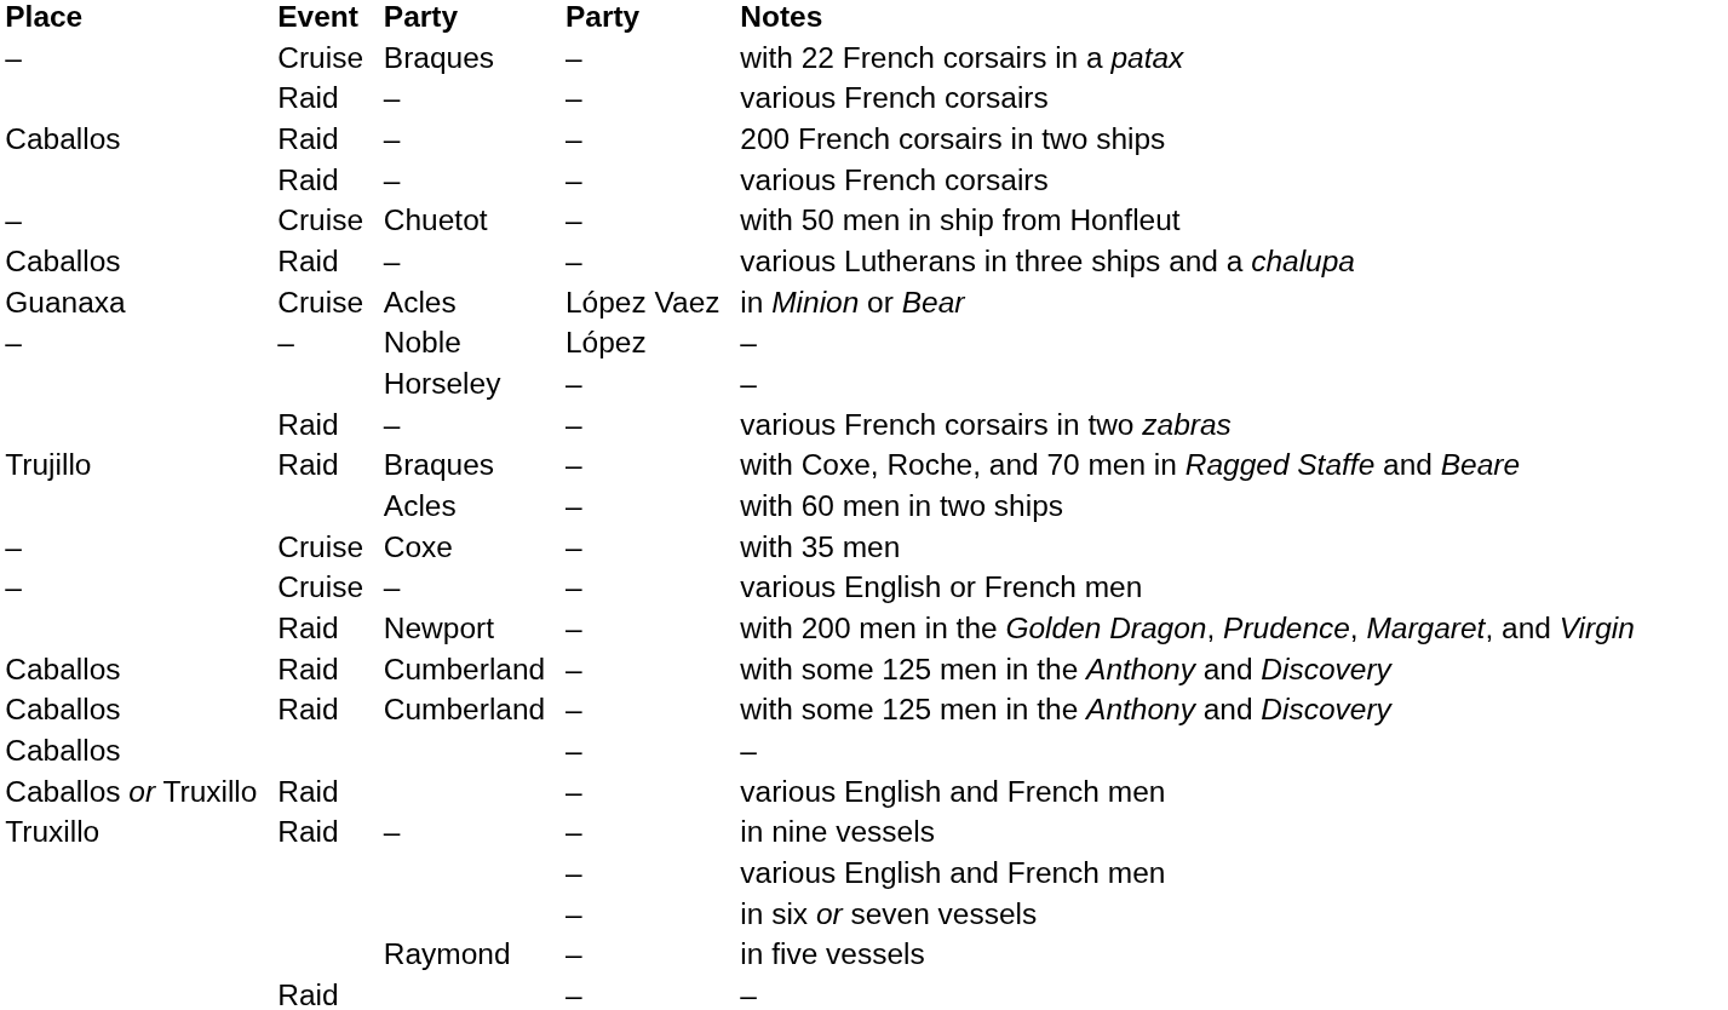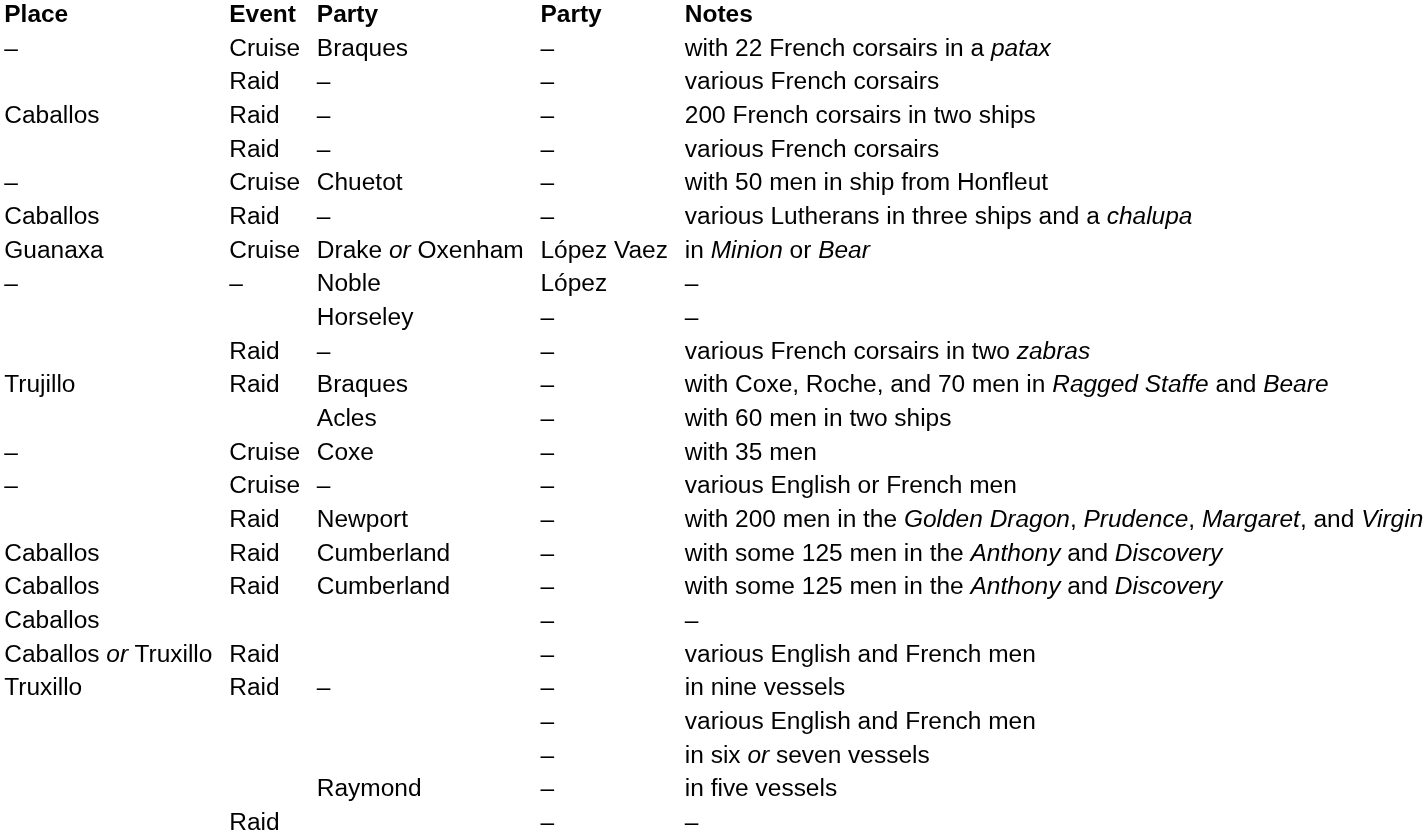 <table class="sortable">
 <tr>
 <th style="text-align:right;"></th>
 <th style="text-align:right;padding-left:.5em;"></th>
 <th style="text-align:left;padding-left:.5em;"class=unsortable>Place</th>
 <th style="text-align:left;padding-left:.5em;"class=unsortable>Event</th>
 <th style="text-align:left;padding-left:.5em;"class=unsortable>Party</th>
 <th style="text-align:left;padding-left:.5em;"class=unsortable>Party</th>
 <th style="text-align:left;padding-left:.5em;"class=unsortable>Notes</th>
 </tr>
 <tr>
 <td style="text-align:right;vertical-align:top;"></td>
 <td style="text-align:right;vertical-align:top;padding-left:.5em;"></td>
 <td style="vertical-align:top;padding-left:.5em;">–</td>
 <td style="padding-left:.5em;vertical-align:top;">Cruise</td>
 <td style="padding-left:.5em;vertical-align:top;">Braques</td>
 <td style="padding-left:.5em;vertical-align:top;">–</td>
 <td style="padding-left:.5em;vertical-align:top;">with 22 French corsairs in a <em>patax</em></td>
 </tr>
 <tr>
 <td style="text-align:right;vertical-align:top;"></td>
 <td style="text-align:right;vertical-align:top;padding-left:.5em;"></td>
 <td style="vertical-align:top;padding-left:.5em;"></td>
 <td style="padding-left:.5em;vertical-align:top;">Raid</td>
 <td style="padding-left:.5em;vertical-align:top;">–</td>
 <td style="padding-left:.5em;vertical-align:top;">–</td>
 <td style="padding-left:.5em;vertical-align:top;">various French corsairs</td>
 </tr>
 <tr>
 <td style="text-align:right;vertical-align:top;"></td>
 <td style="text-align:right;vertical-align:top;padding-left:.5em;"></td>
 <td style="vertical-align:top;padding-left:.5em;">Caballos</td>
 <td style="padding-left:.5em;vertical-align:top;">Raid</td>
 <td style="padding-left:.5em;vertical-align:top;">–</td>
 <td style="padding-left:.5em;vertical-align:top;">–</td>
 <td style="padding-left:.5em;vertical-align:top;">200 French corsairs in two ships</td>
 </tr>
 <tr>
 <td style="text-align:right;vertical-align:top;"></td>
 <td style="text-align:right;vertical-align:top;padding-left:.5em;"></td>
 <td style="vertical-align:top;padding-left:.5em;"></td>
 <td style="padding-left:.5em;vertical-align:top;">Raid</td>
 <td style="padding-left:.5em;vertical-align:top;">–</td>
 <td style="padding-left:.5em;vertical-align:top;">–</td>
 <td style="padding-left:.5em;vertical-align:top;">various French corsairs</td>
 </tr>
 <tr>
 <td style="text-align:right;vertical-align:top;"></td>
 <td style="text-align:right;vertical-align:top;padding-left:.5em;"></td>
 <td style="vertical-align:top;padding-left:.5em;">–</td>
 <td style="padding-left:.5em;vertical-align:top;">Cruise</td>
 <td style="padding-left:.5em;vertical-align:top;">Chuetot</td>
 <td style="padding-left:.5em;vertical-align:top;">–</td>
 <td style="padding-left:.5em;vertical-align:top;">with 50 men in ship from Honfleut</td>
 </tr>
 <tr>
 <td style="text-align:right;vertical-align:top;"></td>
 <td style="text-align:right;vertical-align:top;padding-left:.5em;"></td>
 <td style="vertical-align:top;padding-left:.5em;">Caballos</td>
 <td style="padding-left:.5em;vertical-align:top;">Raid</td>
 <td style="padding-left:.5em;vertical-align:top;">–</td>
 <td style="padding-left:.5em;vertical-align:top;">–</td>
 <td style="padding-left:.5em;vertical-align:top;">various Lutherans in three ships and a <em>chalupa</em></td>
 </tr>
 <tr>
 <td style="text-align:right;vertical-align:top;"></td>
 <td style="text-align:right;vertical-align:top;padding-left:.5em;"></td>
 <td style="vertical-align:top;padding-left:.5em;">Guanaxa</td>
 <td style="padding-left:.5em;vertical-align:top;">Cruise</td>
-<td style="padding-left:.5em;vertical-align:top;">Acles</td>
+<td style="padding-left:.5em;vertical-align:top;">Drake <em>or</em> Oxenham</td>
 <td style="padding-left:.5em;vertical-align:top;">López Vaez</td>
 <td style="padding-left:.5em;vertical-align:top;">in <em>Minion</em> or <em>Bear</em></td>
 </tr>
 <tr>
 <td style="text-align:right;vertical-align:top;"></td>
 <td style="text-align:right;vertical-align:top;padding-left:.5em;"></td>
 <td style="vertical-align:top;padding-left:.5em;">–</td>
 <td style="padding-left:.5em;vertical-align:top;">–</td>
 <td style="padding-left:.5em;vertical-align:top;">Noble</td>
 <td style="padding-left:.5em;vertical-align:top;">López</td>
 <td style="padding-left:.5em;vertical-align:top;">–</td>
 </tr>
 <tr>
 <td style="text-align:right;vertical-align:top;"></td>
 <td style="text-align:right;vertical-align:top;padding-left:.5em;"></td>
 <td style="vertical-align:top;padding-left:.5em;"></td>
 <td style="padding-left:.5em;vertical-align:top;"></td>
 <td style="padding-left:.5em;vertical-align:top;">Horseley</td>
 <td style="padding-left:.5em;vertical-align:top;">–</td>
 <td style="padding-left:.5em;vertical-align:top;">–</td>
 </tr>
 <tr>
 <td style="text-align:right;vertical-align:top;"></td>
 <td style="text-align:right;vertical-align:top;padding-left:.5em;"></td>
 <td style="vertical-align:top;padding-left:.5em;"></td>
 <td style="padding-left:.5em;vertical-align:top;">Raid</td>
 <td style="padding-left:.5em;vertical-align:top;">–</td>
 <td style="padding-left:.5em;vertical-align:top;">–</td>
 <td style="padding-left:.5em;vertical-align:top;">various French corsairs in two <em>zabras</em></td>
 </tr>
 <tr>
 <td style="text-align:right;vertical-align:top;"></td>
 <td style="text-align:right;vertical-align:top;padding-left:.5em;"></td>
 <td style="vertical-align:top;padding-left:.5em;">Trujillo</td>
 <td style="padding-left:.5em;vertical-align:top;">Raid</td>
 <td style="padding-left:.5em;vertical-align:top;">Braques</td>
 <td style="padding-left:.5em;vertical-align:top;">–</td>
 <td style="padding-left:.5em;vertical-align:top;">with Coxe, Roche, and 70 men in <em>Ragged Staffe</em> and <em>Beare</em></td>
 </tr>
 <tr>
 <td style="text-align:right;vertical-align:top;"></td>
 <td style="text-align:right;vertical-align:top;padding-left:.5em;"></td>
 <td style="vertical-align:top;padding-left:.5em;"></td>
 <td style="padding-left:.5em;vertical-align:top;"></td>
 <td style="padding-left:.5em;vertical-align:top;">Acles</td>
 <td style="padding-left:.5em;vertical-align:top;">–</td>
 <td style="padding-left:.5em;vertical-align:top;">with 60 men in two ships</td>
 </tr>
 <tr>
 <td style="text-align:right;vertical-align:top;"></td>
 <td style="text-align:right;vertical-align:top;padding-left:.5em;"></td>
 <td style="vertical-align:top;padding-left:.5em;">–</td>
 <td style="padding-left:.5em;vertical-align:top;">Cruise</td>
 <td style="padding-left:.5em;vertical-align:top;">Coxe</td>
 <td style="padding-left:.5em;vertical-align:top;">–</td>
 <td style="padding-left:.5em;vertical-align:top;">with 35 men</td>
 </tr>
 <tr>
 <td style="text-align:right;vertical-align:top;"></td>
 <td style="text-align:right;vertical-align:top;padding-left:.5em;"></td>
 <td style="vertical-align:top;padding-left:.5em;">–</td>
 <td style="padding-left:.5em;vertical-align:top;">Cruise</td>
 <td style="padding-left:.5em;vertical-align:top;">–</td>
 <td style="padding-left:.5em;vertical-align:top;">–</td>
 <td style="padding-left:.5em;vertical-align:top;">various English or French men</td>
 </tr>
 <tr>
 <td style="text-align:right;vertical-align:top;"></td>
 <td style="text-align:right;vertical-align:top;padding-left:.5em;"></td>
 <td style="vertical-align:top;padding-left:.5em;"></td>
 <td style="padding-left:.5em;vertical-align:top;">Raid</td>
 <td style="padding-left:.5em;vertical-align:top;">Newport</td>
 <td style="padding-left:.5em;vertical-align:top;">–</td>
 <td style="padding-left:.5em;vertical-align:top;">with 200 men in the <em>Golden Dragon</em>, <em>Prudence</em>, <em>Margaret</em>, and <em>Virgin</em></td>
 </tr>
 <tr>
 <td style="text-align:right;vertical-align:top;"></td>
 <td style="text-align:right;vertical-align:top;padding-left:.5em;"></td>
 <td style="vertical-align:top;padding-left:.5em;">Caballos</td>
 <td style="padding-left:.5em;vertical-align:top;">Raid</td>
 <td style="padding-left:.5em;vertical-align:top;">Cumberland</td>
 <td style="padding-left:.5em;vertical-align:top;">–</td>
 <td style="padding-left:.5em;vertical-align:top;">with some 125 men in the <em>Anthony</em> and <em>Discovery</em></td>
 </tr>
 <tr>
 <td style="text-align:right;vertical-align:top;"></td>
 <td style="text-align:right;vertical-align:top;padding-left:.5em;"></td>
 <td style="vertical-align:top;padding-left:.5em;">Caballos</td>
 <td style="padding-left:.5em;vertical-align:top;">Raid</td>
 <td style="padding-left:.5em;vertical-align:top;">Cumberland</td>
 <td style="padding-left:.5em;vertical-align:top;">–</td>
 <td style="padding-left:.5em;vertical-align:top;">with some 125 men in the <em>Anthony</em> and <em>Discovery</em></td>
 </tr>
 <tr>
 <td style="text-align:right;vertical-align:top;"></td>
 <td style="text-align:right;vertical-align:top;padding-left:.5em;"></td>
 <td style="vertical-align:top;padding-left:.5em;">Caballos</td>
 <td style="padding-left:.5em;vertical-align:top;"></td>
 <td style="padding-left:.5em;vertical-align:top;"></td>
 <td style="padding-left:.5em;vertical-align:top;">–</td>
 <td style="padding-left:.5em;vertical-align:top;">–</td>
 </tr>
 <tr>
 <td style="text-align:right;vertical-align:top;"></td>
 <td style="text-align:right;vertical-align:top;padding-left:.5em;"></td>
 <td style="vertical-align:top;padding-left:.5em;">Caballos <em>or</em> Truxillo</td>
 <td style="padding-left:.5em;vertical-align:top;">Raid</td>
 <td style="padding-left:.5em;vertical-align:top;"></td>
 <td style="padding-left:.5em;vertical-align:top;">–</td>
 <td style="padding-left:.5em;vertical-align:top;">various English and French men</td>
 </tr>
 <tr>
 <td style="text-align:right;vertical-align:top;"></td>
 <td style="text-align:right;vertical-align:top;padding-left:.5em;"></td>
 <td style="vertical-align:top;padding-left:.5em;">Truxillo</td>
 <td style="padding-left:.5em;vertical-align:top;">Raid</td>
 <td style="padding-left:.5em;vertical-align:top;">–</td>
 <td style="padding-left:.5em;vertical-align:top;">–</td>
 <td style="padding-left:.5em;vertical-align:top;">in nine vessels</td>
 </tr>
 <tr>
 <td style="text-align:right;vertical-align:top;"></td>
 <td style="text-align:right;vertical-align:top;padding-left:.5em;"></td>
 <td style="vertical-align:top;padding-left:.5em;"></td>
 <td style="padding-left:.5em;vertical-align:top;"></td>
 <td style="padding-left:.5em;vertical-align:top;"></td>
 <td style="padding-left:.5em;vertical-align:top;">–</td>
 <td style="padding-left:.5em;vertical-align:top;">various English and French men</td>
 </tr>
 <tr>
 <td style="text-align:right;vertical-align:top;"></td>
 <td style="text-align:right;vertical-align:top;padding-left:.5em;"></td>
 <td style="vertical-align:top;padding-left:.5em;"></td>
 <td style="padding-left:.5em;vertical-align:top;"></td>
 <td style="padding-left:.5em;vertical-align:top;"></td>
 <td style="padding-left:.5em;vertical-align:top;">–</td>
 <td style="padding-left:.5em;vertical-align:top;">in six <em>or</em> seven vessels</td>
 </tr>
 <tr>
 <td style="text-align:right;vertical-align:top;"></td>
 <td style="text-align:right;vertical-align:top;padding-left:.5em;"></td>
 <td style="vertical-align:top;padding-left:.5em;"></td>
 <td style="padding-left:.5em;vertical-align:top;"></td>
 <td style="padding-left:.5em;vertical-align:top;">Raymond</td>
 <td style="padding-left:.5em;vertical-align:top;">–</td>
 <td style="padding-left:.5em;vertical-align:top;">in five vessels</td>
 </tr>
 <tr>
 <td style="text-align:right;vertical-align:top;"></td>
 <td style="text-align:right;vertical-align:top;padding-left:.5em;"></td>
 <td style="vertical-align:top;padding-left:.5em;"></td>
 <td style="padding-left:.5em;vertical-align:top;">Raid</td>
 <td style="padding-left:.5em;vertical-align:top;"></td>
 <td style="padding-left:.5em;vertical-align:top;">–</td>
 <td style="padding-left:.5em;vertical-align:top;">–</td>
 </tr>
 </table>
